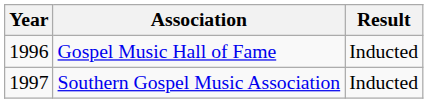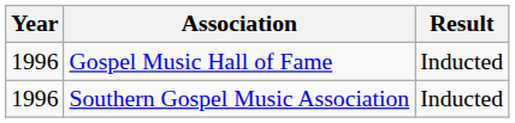 <table class="wikitable">
 <tr>
 <th>Year</th>
 <th>Association</th>
 <th>Result</th>
 </tr>
 <tr>
 <td>1996</td>
 <td><a href='#'>Gospel Music Hall of Fame</a></td>
 <td>Inducted</td>
 </tr>
 <tr>
-<td>1997</td>
+<td>1996</td>
 <td><a href='#'>Southern Gospel Music Association</a></td>
 <td>Inducted</td>
 </tr>
 </table>
